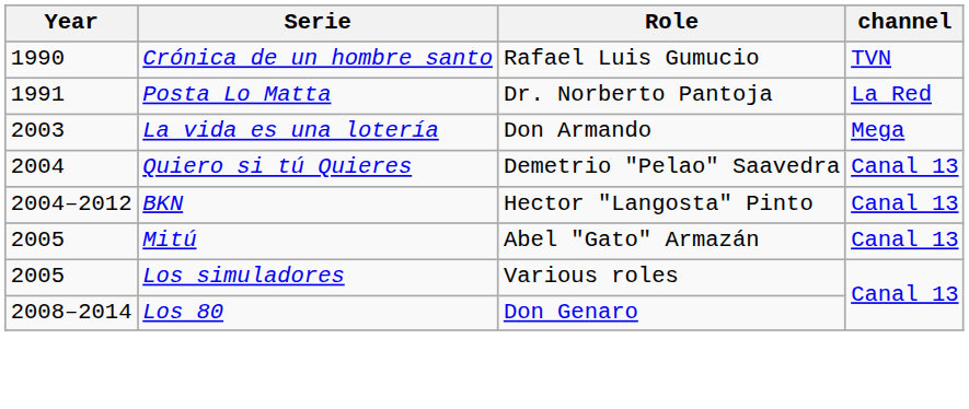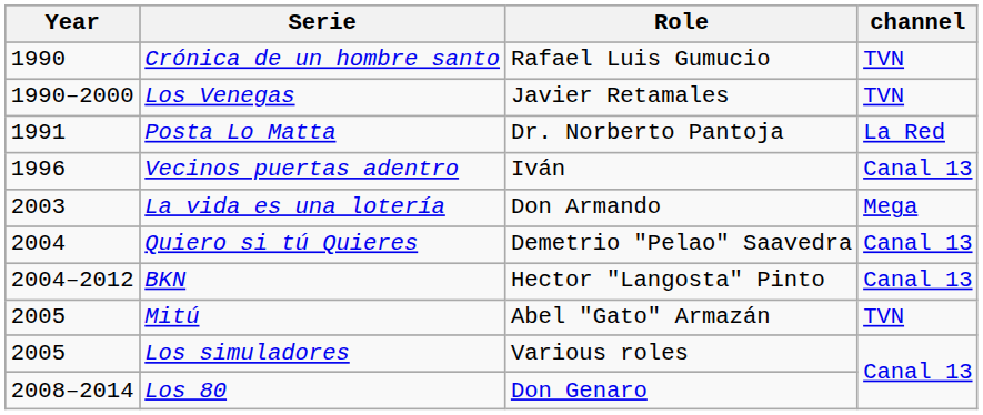 <table class="wikitable" style="font-size:95%;">
 <tr>
 <th>Year</th>
 <th>Serie</th>
 <th>Role</th>
 <th>channel</th>
 </tr>
 <tr>
 <td>1990</td>
 <td><em><a href='#'>Crónica de un hombre santo</a></em></td>
 <td>Rafael Luis Gumucio</td>
 <td><a href='#'>TVN</a></td>
 </tr>
 <tr>
+<td>1990–2000</td>
+<td><em><a href='#'>Los Venegas</a></em></td>
+<td>Javier Retamales</td>
+<td><a href='#'>TVN</a></td>
+</tr>
+<tr>
 <td>1991</td>
 <td><em><a href='#'>Posta Lo Matta</a></em></td>
 <td>Dr. Norberto Pantoja</td>
 <td><a href='#'>La Red</a></td>
+</tr>
+<tr>
+<td>1996</td>
+<td><em><a href='#'>Vecinos puertas adentro</a></em></td>
+<td>Iván</td>
+<td><a href='#'>Canal 13</a></td>
 </tr>
 <tr>
 <td>2003</td>
 <td><em><a href='#'>La vida es una lotería</a></em></td>
 <td>Don Armando</td>
 <td><a href='#'>Mega</a></td>
 </tr>
 <tr>
 <td>2004</td>
 <td><em><a href='#'>Quiero si tú Quieres</a></em></td>
 <td>Demetrio "Pelao" Saavedra</td>
 <td><a href='#'>Canal 13</a></td>
 </tr>
 <tr>
 <td>2004–2012</td>
 <td><em><a href='#'>BKN</a></em></td>
 <td>Hector "Langosta" Pinto</td>
 <td><a href='#'>Canal 13</a></td>
 </tr>
 <tr>
 <td>2005</td>
 <td><em><a href='#'>Mitú</a></em></td>
 <td>Abel "Gato" Armazán</td>
-<td><a href='#'>Canal 13</a></td>
+<td><a href='#'>TVN</a></td>
 </tr>
 <tr>
 <td>2005</td>
 <td><em><a href='#'>Los simuladores</a></em></td>
 <td>Various roles</td>
 <td rowspan="2"><a href='#'>Canal 13</a></td>
 </tr>
 <tr>
 <td>2008–2014</td>
 <td><em><a href='#'>Los 80</a></em></td>
 <td><a href='#'>Don Genaro</a></td>
 </tr>
 </table>
